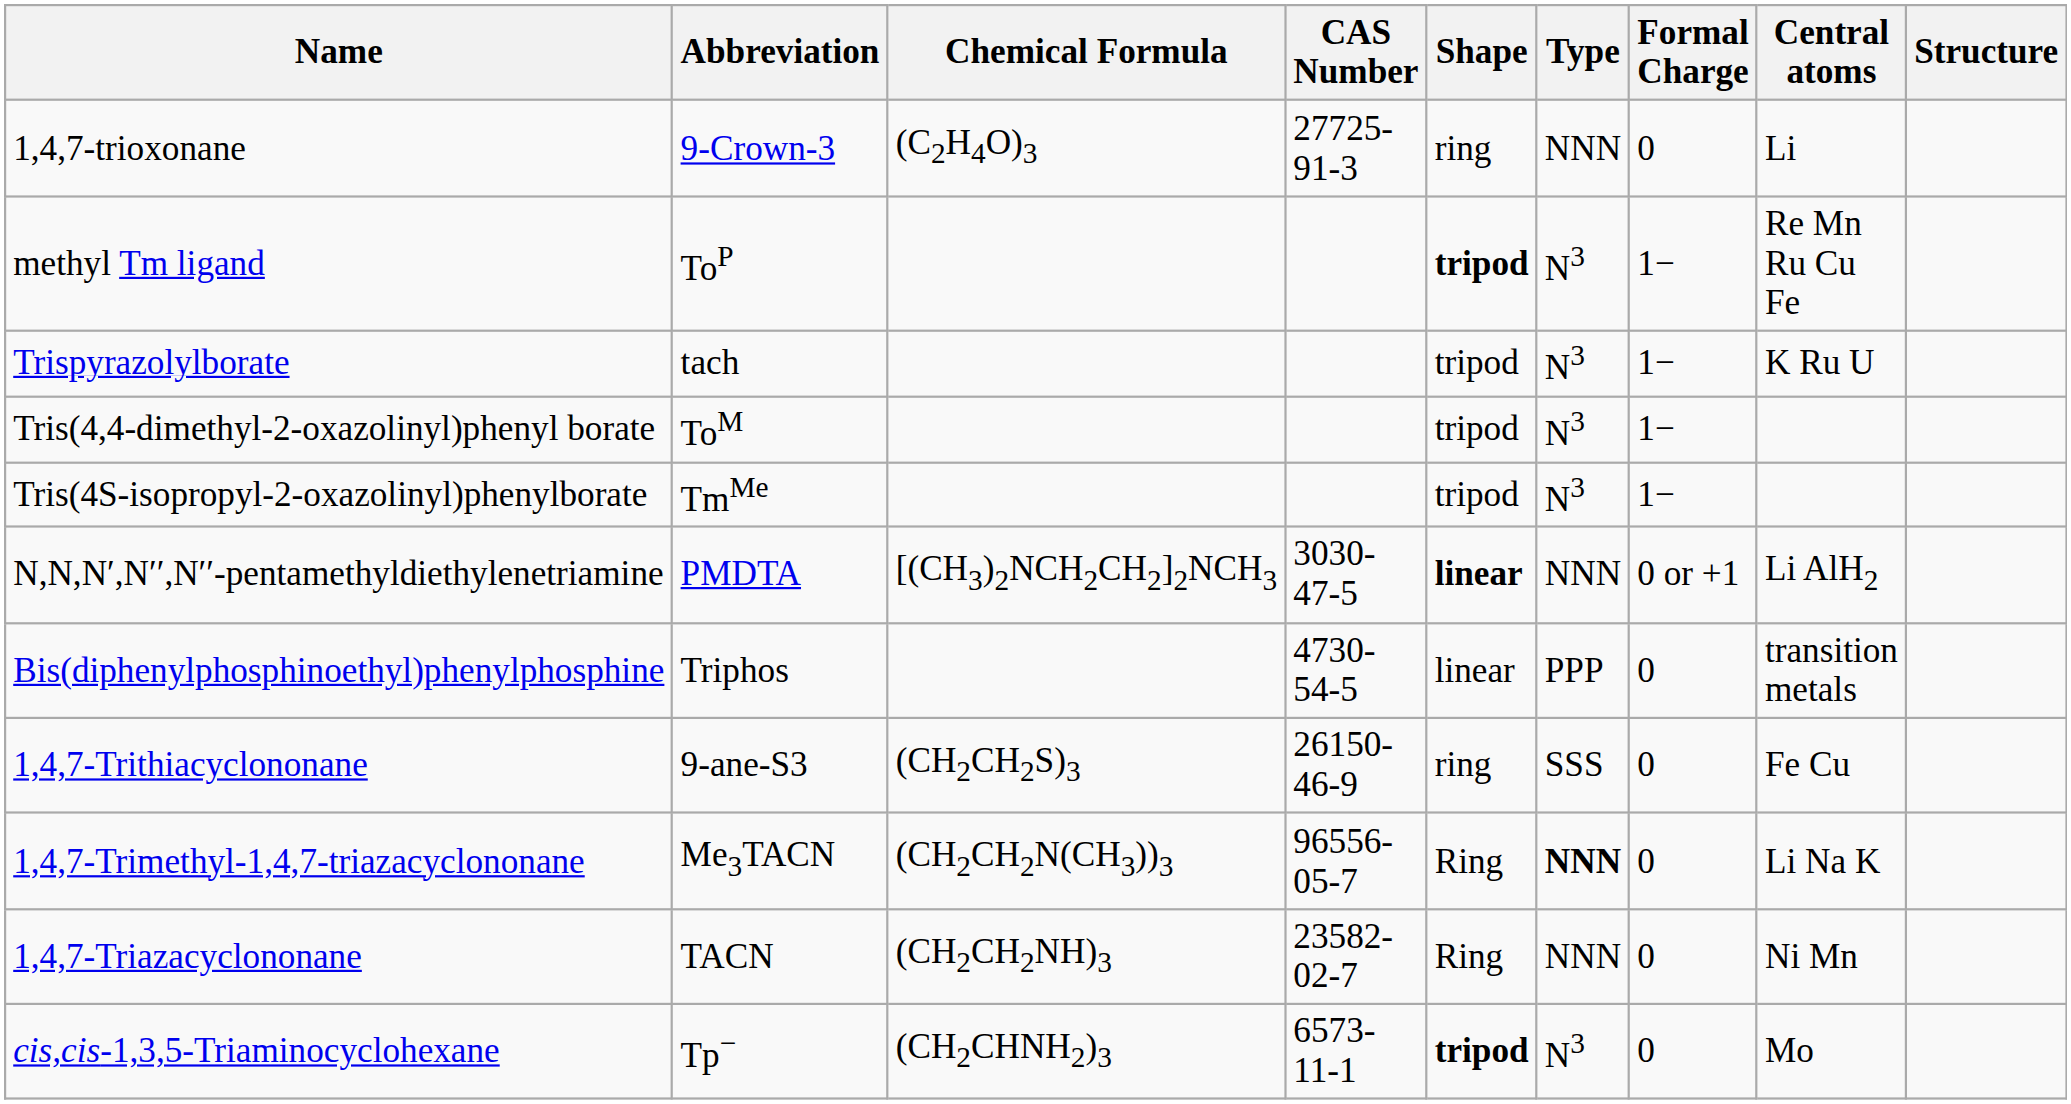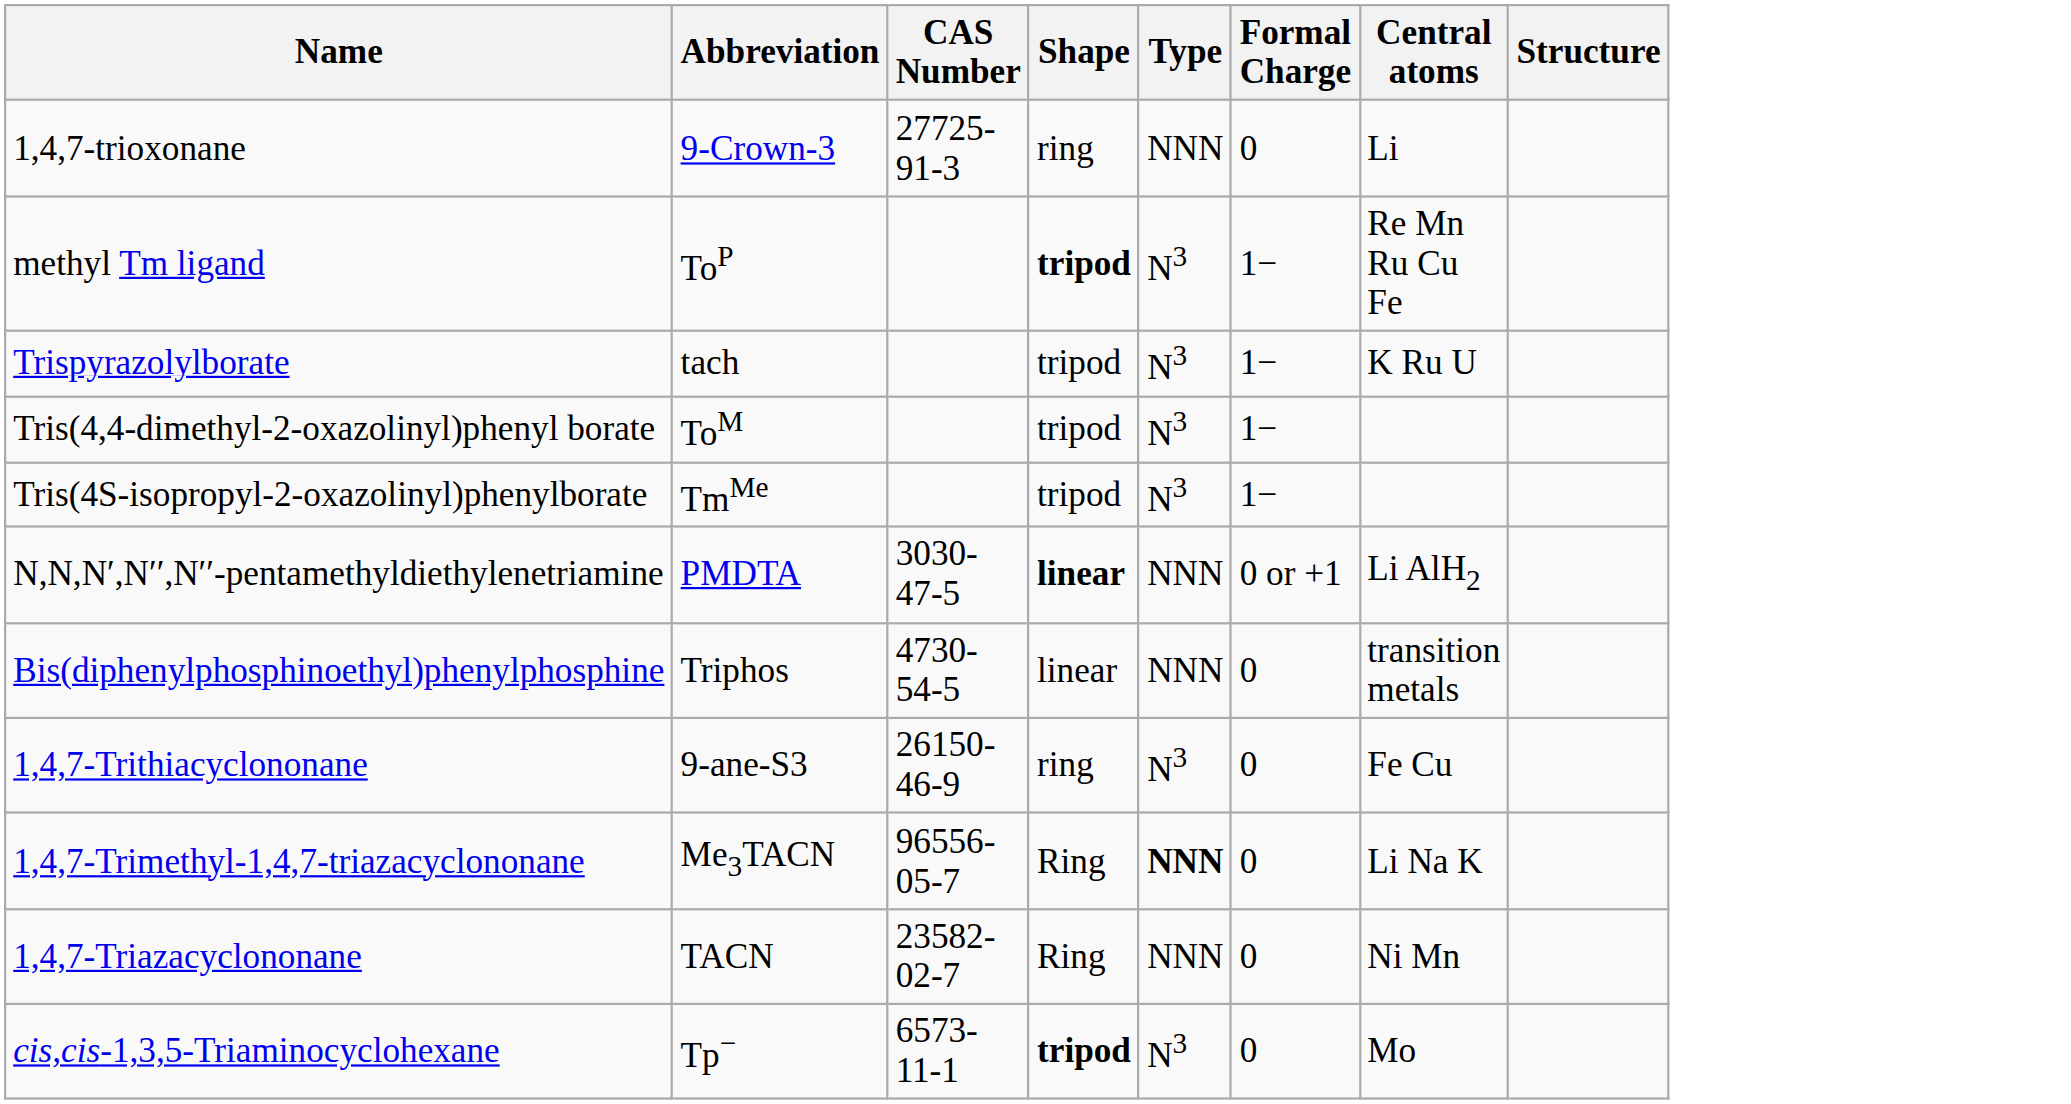 <table class="wikitable">
 <tr>
 <th>Name</th>
 <th>Abbreviation</th>
-<th>Chemical Formula</th>
 <th>CAS Number</th>
 <th>Shape</th>
 <th>Type</th>
 <th>Formal Charge</th>
 <th>Central atoms</th>
 <th>Structure</th>
 </tr>
 <tr>
 <td>1,4,7-trioxonane</td>
 <td><a href='#'>9-Crown-3</a></td>
-<td>(C<sub>2</sub>H<sub>4</sub>O)<sub>3</sub></td>
 <td>27725-91-3</td>
 <td>ring</td>
 <td>NNN</td>
 <td>0</td>
 <td>Li</td>
 <td></td>
 </tr>
 <tr>
 <td>methyl <a href='#'>Tm ligand</a></td>
 <td>To<sup>P</sup></td>
 <td></td>
-<td></td>
 <td><strong>tripod</strong></td>
 <td>N<sup>3</sup></td>
 <td>1−</td>
 <td>Re Mn Ru Cu Fe</td>
 <td></td>
 </tr>
 <tr>
 <td><a href='#'>Trispyrazolylborate</a></td>
 <td>tach</td>
-<td></td>
 <td></td>
 <td>tripod</td>
 <td>N<sup>3</sup></td>
 <td>1−</td>
 <td>K Ru U</td>
 <td></td>
 </tr>
 <tr>
 <td>Tris(4,4-dimethyl-2-oxazolinyl)phenyl borate</td>
 <td>To<sup>M</sup></td>
 <td></td>
-<td></td>
 <td>tripod</td>
 <td>N<sup>3</sup></td>
 <td>1−</td>
 <td></td>
 <td></td>
 </tr>
 <tr>
 <td>Tris(4S-isopropyl-2-oxazolinyl)phenylborate</td>
 <td>Tm<sup>Me</sup></td>
 <td></td>
-<td></td>
 <td>tripod</td>
 <td>N<sup>3</sup></td>
 <td>1−</td>
 <td></td>
 <td></td>
 </tr>
 <tr>
 <td>N,N,N′,N′′,N′′-pentamethyldiethylenetriamine</td>
 <td><a href='#'>PMDTA</a></td>
-<td>[(CH<sub>3</sub>)<sub>2</sub>NCH<sub>2</sub>CH<sub>2</sub>]<sub>2</sub>NCH<sub>3</sub></td>
 <td>3030-47-5</td>
 <td><strong>linear</strong></td>
 <td>NNN</td>
 <td>0 or +1</td>
 <td>Li AlH<sub>2</sub></td>
 <td></td>
 </tr>
 <tr>
 <td><a href='#'>Bis(diphenylphosphinoethyl)phenylphosphine</a></td>
 <td>Triphos</td>
-<td></td>
 <td>4730-54-5</td>
 <td>linear</td>
-<td>PPP</td>
+<td>NNN</td>
 <td>0</td>
 <td>transition metals</td>
 <td></td>
 </tr>
 <tr>
 <td><a href='#'>1,4,7-Trithiacyclononane</a></td>
 <td>9-ane-S3</td>
-<td>(CH<sub>2</sub>CH<sub>2</sub>S)<sub>3</sub></td>
 <td>26150-46-9</td>
 <td>ring</td>
-<td>SSS</td>
+<td>N<sup>3</sup></td>
 <td>0</td>
 <td>Fe Cu</td>
 <td></td>
 </tr>
 <tr>
 <td><a href='#'>1,4,7-Trimethyl-1,4,7-triazacyclononane</a></td>
 <td>Me<sub>3</sub>TACN</td>
-<td>(CH<sub>2</sub>CH<sub>2</sub>N(CH<sub>3</sub>))<sub>3</sub></td>
 <td>96556-05-7</td>
 <td>Ring</td>
 <td><strong>NNN</strong></td>
 <td>0</td>
 <td>Li Na K</td>
 <td></td>
 </tr>
 <tr>
 <td><a href='#'>1,4,7-Triazacyclononane</a></td>
 <td>TACN</td>
-<td>(CH<sub>2</sub>CH<sub>2</sub>NH)<sub>3</sub></td>
 <td>23582-02-7</td>
 <td>Ring</td>
 <td>NNN</td>
 <td>0</td>
 <td>Ni Mn</td>
 <td></td>
 </tr>
 <tr>
 <td><a href='#'><em>cis,cis</em>-1,3,5-Triaminocyclohexane</a></td>
 <td>Tp<sup>−</sup></td>
-<td>(CH<sub>2</sub>CHNH<sub>2</sub>)<sub>3</sub></td>
 <td>6573-11-1</td>
 <td><strong>tripod</strong></td>
 <td>N<sup>3</sup></td>
 <td>0</td>
 <td>Mo</td>
 <td></td>
 </tr>
 </table>
